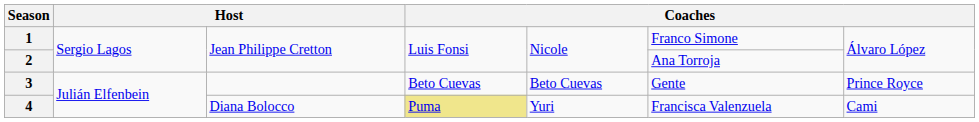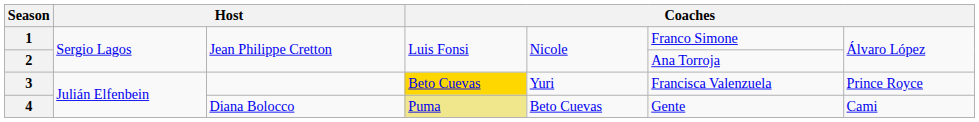 <table class="wikitable">
 <tr>
 <th width="05%">Season</th>
 <th colspan="2">Host</th>
 <th colspan="4">Coaches</th>
 </tr>
 <tr>
 <th>1</th>
 <td rowspan="2"> <a href='#'>Sergio Lagos</a></td>
 <td rowspan="2"> <a href='#'>Jean Philippe Cretton</a></td>
 <td rowspan="2"><a href='#'>Luis Fonsi</a></td>
 <td rowspan="2"><a href='#'>Nicole</a></td>
 <td> <a href='#'>Franco Simone</a></td>
 <td rowspan="2"><a href='#'>Álvaro López</a></td>
 </tr>
 <tr>
 <th>2</th>
 <td> <a href='#'>Ana Torroja</a></td>
 </tr>
 <tr>
 <th>3</th>
 <td rowspan="2"> <a href='#'>Julián Elfenbein</a></td>
 <td></td>
-<td> <a href='#'>Beto Cuevas</a></td>
-<td> <a href='#'>Beto Cuevas</a></td>
-<td> <a href='#'>Gente </a></td>
+<td style="background: gold;"> <a href='#'>Beto Cuevas</a></td>
+<td> <a href='#'>Yuri</a></td>
+<td> <a href='#'>Francisca Valenzuela</a></td>
 <td> <a href='#'>Prince Royce</a></td>
 </tr>
 <tr>
 <th>4</th>
 <td> <a href='#'>Diana Bolocco</a></td>
 <td style="background: khaki;"> <a href='#'>Puma</a></td>
-<td> <a href='#'>Yuri</a></td>
-<td> <a href='#'>Francisca Valenzuela</a></td>
+<td> <a href='#'>Beto Cuevas</a></td>
+<td> <a href='#'>Gente </a></td>
 <td> <a href='#'>Cami</a></td>
 </tr>
 </table>
